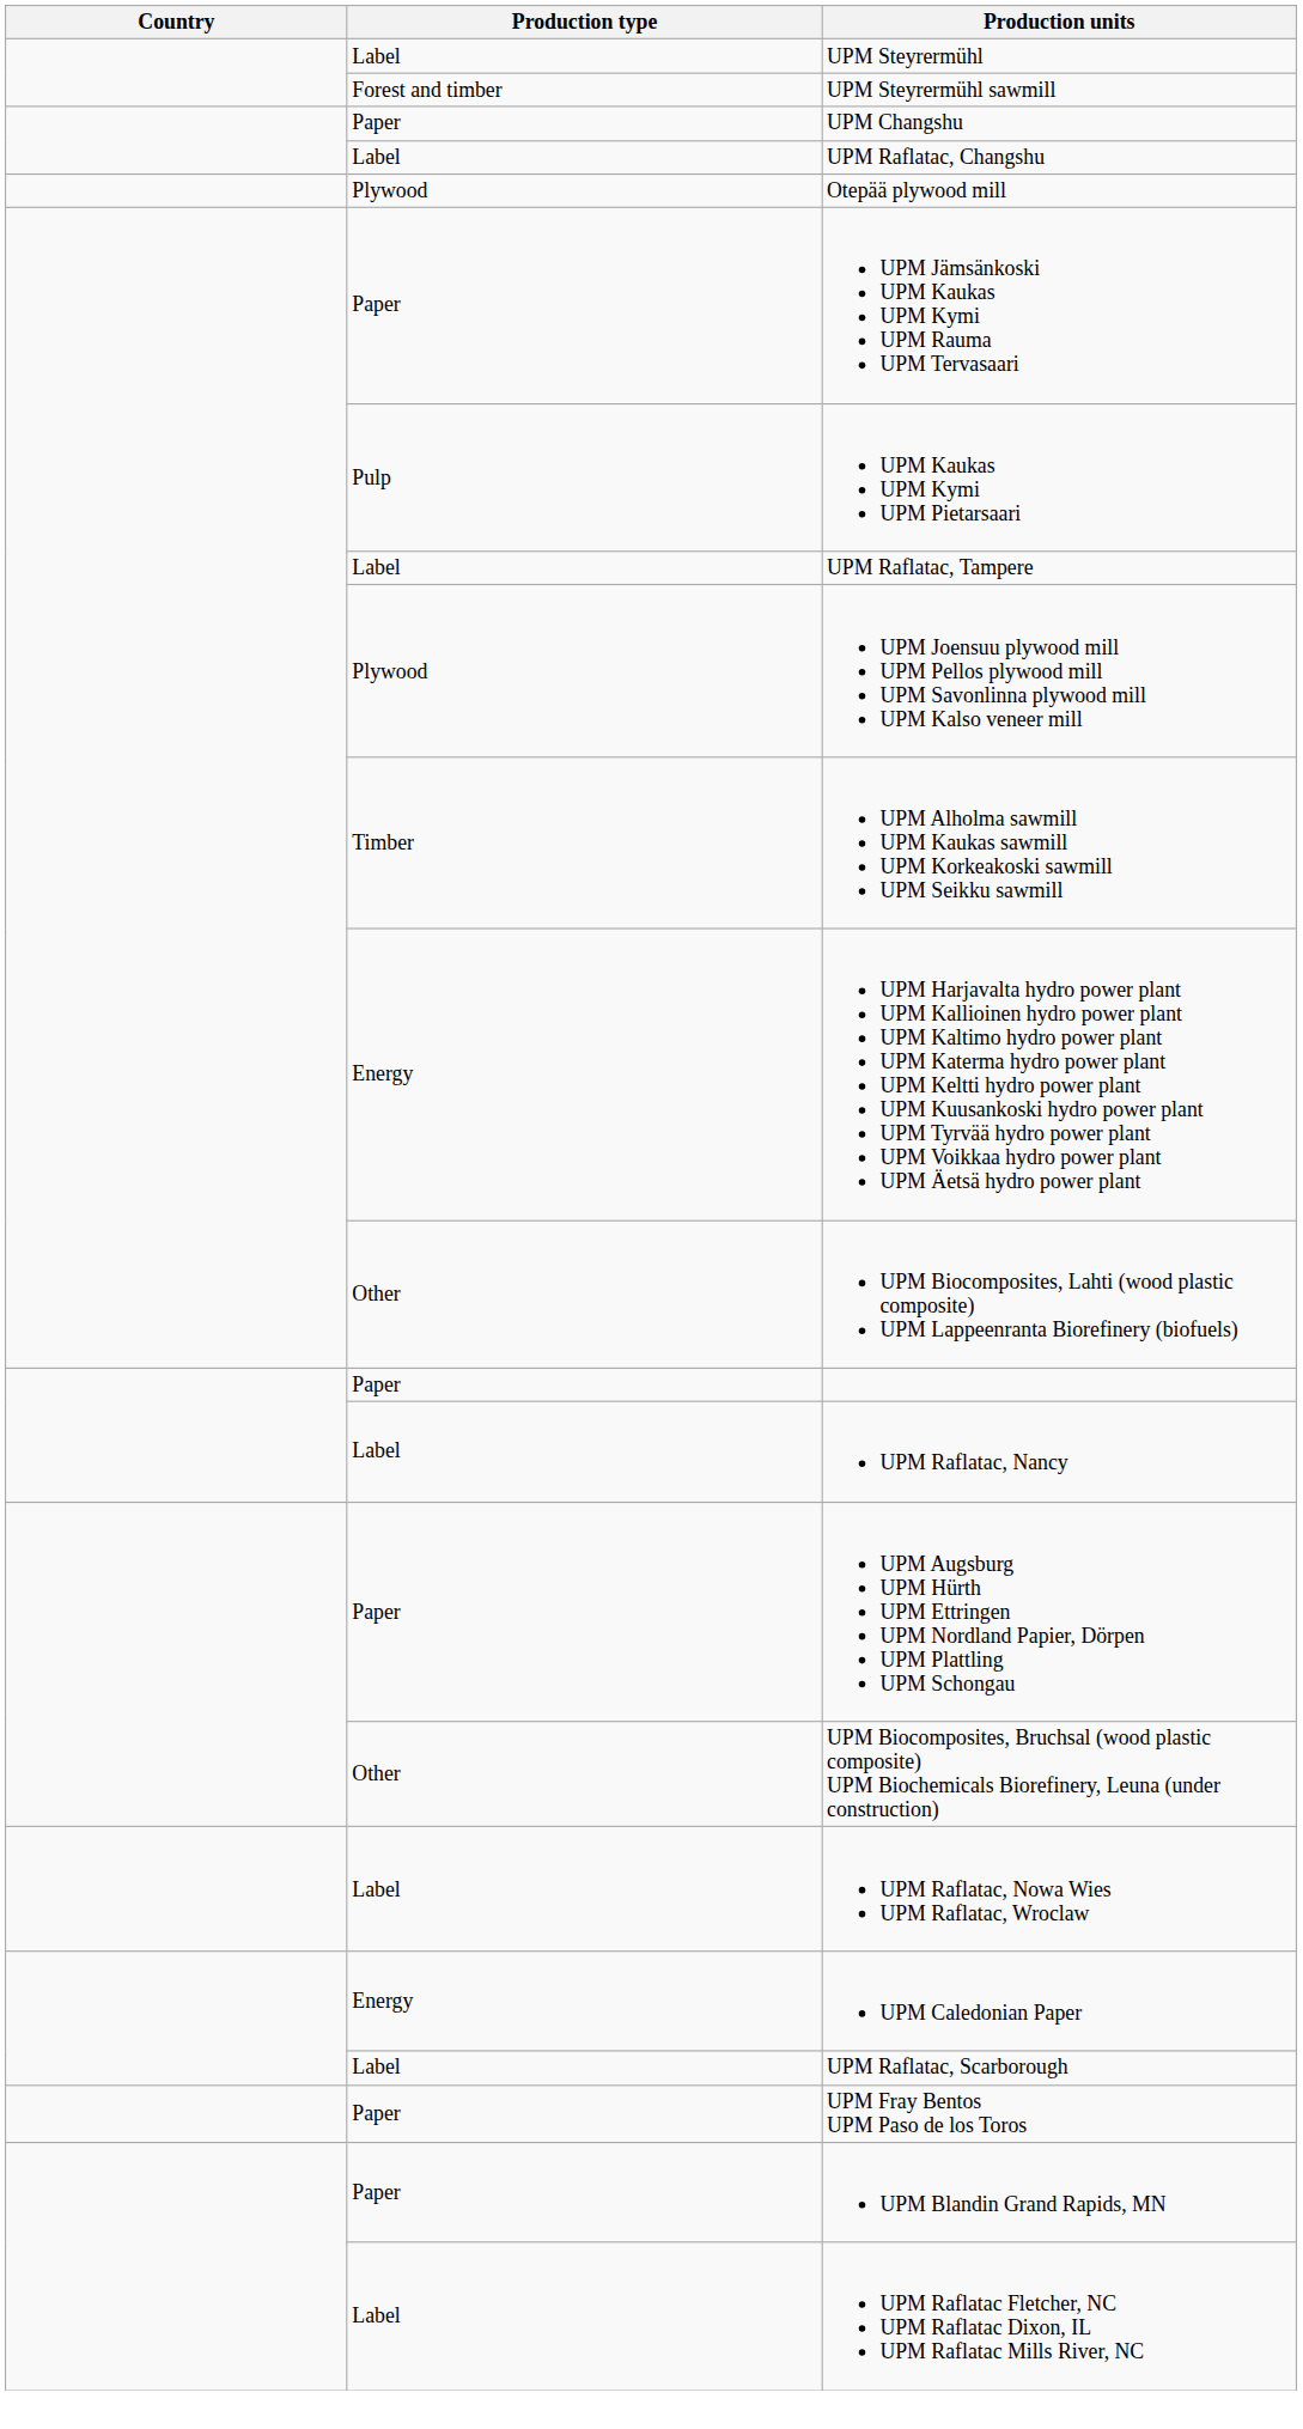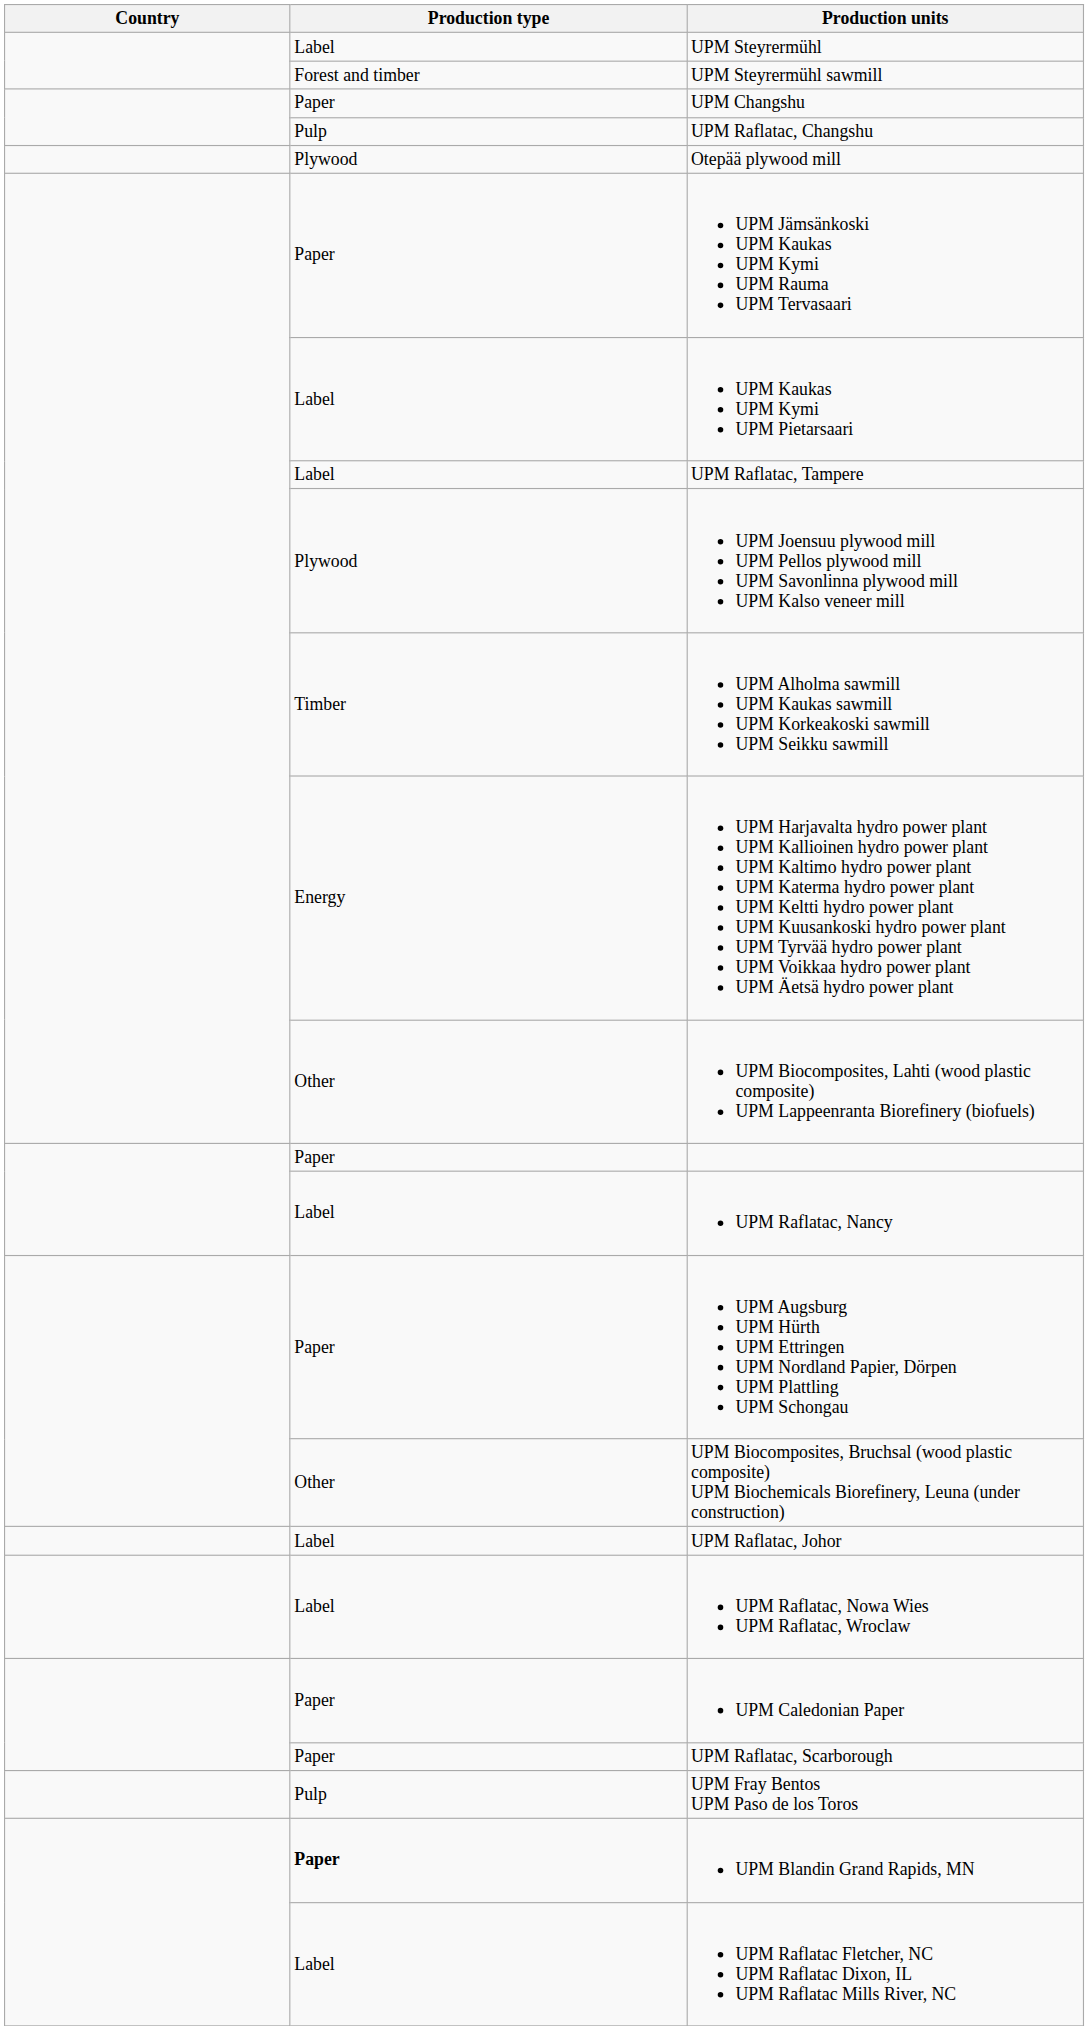 <table class="wikitable">
 <tr>
 <th scope="col" width="250">Country</th>
 <th scope="col" width="350">Production type</th>
 <th scope="col" width="350">Production units</th>
 </tr>
 <tr>
 <td rowspan="2"></td>
 <td>Label </td>
 <td>UPM Steyrermühl </td>
 </tr>
 <tr>
 <td>Forest and timber </td>
 <td>UPM Steyrermühl sawmill</td>
 </tr>
 <tr>
 <td rowspan="2"></td>
 <td>Paper </td>
 <td>UPM Changshu </td>
 </tr>
 <tr>
-<td>Label </td>
+<td>Pulp </td>
 <td>UPM Raflatac, Changshu </td>
 </tr>
 <tr>
 <td></td>
 <td>Plywood</td>
 <td>Otepää plywood mill</td>
 </tr>
 <tr>
 <td rowspan="7"></td>
 <td>Paper </td>
 <td><br><ul><li>UPM Jämsänkoski</li><li>UPM Kaukas</li><li>UPM Kymi</li><li>UPM Rauma</li><li>UPM Tervasaari </li></ul></td>
 </tr>
 <tr>
-<td>Pulp </td>
+<td>Label </td>
 <td><br><ul><li>UPM Kaukas</li><li>UPM Kymi</li><li>UPM Pietarsaari </li></ul></td>
 </tr>
 <tr>
 <td>Label </td>
 <td>UPM Raflatac, Tampere</td>
 </tr>
 <tr>
 <td>Plywood </td>
 <td><br><ul><li>UPM Joensuu plywood mill</li><li>UPM Pellos plywood mill</li><li>UPM Savonlinna plywood mill</li><li>UPM Kalso veneer mill </li></ul></td>
 </tr>
 <tr>
 <td>Timber</td>
 <td><br><ul><li>UPM Alholma sawmill</li><li>UPM Kaukas sawmill</li><li>UPM Korkeakoski sawmill</li><li>UPM Seikku sawmill </li></ul></td>
 </tr>
 <tr>
 <td>Energy </td>
 <td><br><ul><li>UPM Harjavalta hydro power plant</li><li>UPM Kallioinen hydro power plant</li><li>UPM Kaltimo hydro power plant</li><li>UPM Katerma hydro power plant</li><li>UPM Keltti hydro power plant</li><li>UPM Kuusankoski hydro power plant</li><li>UPM Tyrvää hydro power plant</li><li>UPM Voikkaa hydro power plant</li><li>UPM Äetsä hydro power plant </li></ul></td>
 </tr>
 <tr>
 <td>Other </td>
 <td><br><ul><li>UPM Biocomposites, Lahti (wood plastic composite)</li><li>UPM Lappeenranta Biorefinery (biofuels)</li></ul></td>
 </tr>
 <tr>
 <td rowspan="2"></td>
 <td>Paper </td>
 <td></td>
 </tr>
 <tr>
 <td>Label </td>
 <td><br><ul><li>UPM Raflatac, Nancy</li></ul></td>
 </tr>
 <tr>
 <td rowspan="2"></td>
 <td>Paper </td>
 <td><br><ul><li>UPM Augsburg</li><li>UPM Hürth</li><li>UPM Ettringen</li><li>UPM Nordland Papier, Dörpen</li><li>UPM Plattling</li><li>UPM Schongau</li></ul></td>
 </tr>
 <tr>
 <td>Other </td>
 <td>UPM Biocomposites, Bruchsal (wood plastic composite)<br>UPM Biochemicals Biorefinery, Leuna (under construction)</td>
 </tr>
 <tr>
 <td></td>
 <td>Label</td>
+<td>UPM Raflatac, Johor</td>
+</tr>
+<tr>
+<td></td>
+<td>Label</td>
 <td><br><ul><li>UPM Raflatac, Nowa Wies</li><li>UPM Raflatac, Wroclaw</li></ul></td>
 </tr>
 <tr>
 <td rowspan="2"></td>
-<td>Energy </td>
+<td>Paper </td>
 <td><br><ul><li>UPM Caledonian Paper </li></ul></td>
 </tr>
 <tr>
-<td>Label </td>
+<td>Paper </td>
 <td>UPM Raflatac, Scarborough</td>
 </tr>
 <tr>
 <td></td>
-<td>Paper </td>
+<td>Pulp</td>
 <td>UPM Fray Bentos<br>UPM Paso de los Toros</td>
 </tr>
 <tr>
 <td rowspan="2"></td>
-<td>Paper </td>
+<td><strong>Paper </strong></td>
 <td><br><ul><li>UPM Blandin Grand Rapids, MN </li></ul></td>
 </tr>
 <tr>
 <td>Label </td>
 <td><br><ul><li>UPM Raflatac Fletcher, NC</li><li>UPM Raflatac Dixon, IL</li><li>UPM Raflatac Mills River, NC </li></ul></td>
 </tr>
 </table>
